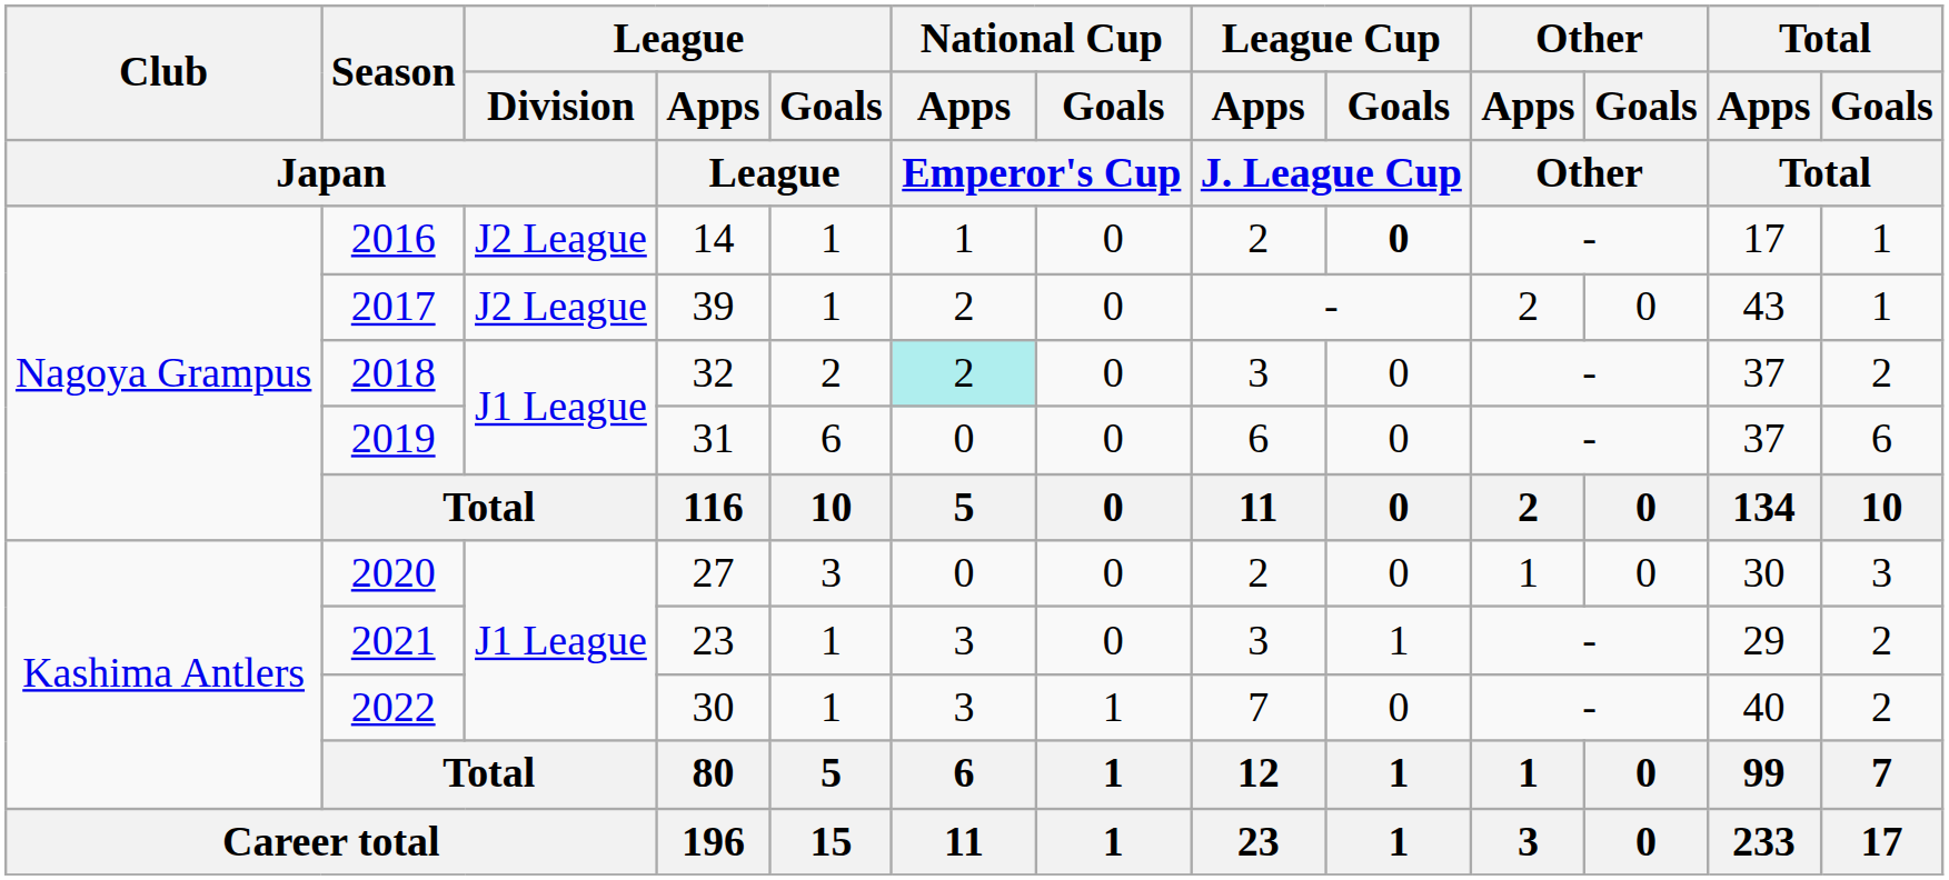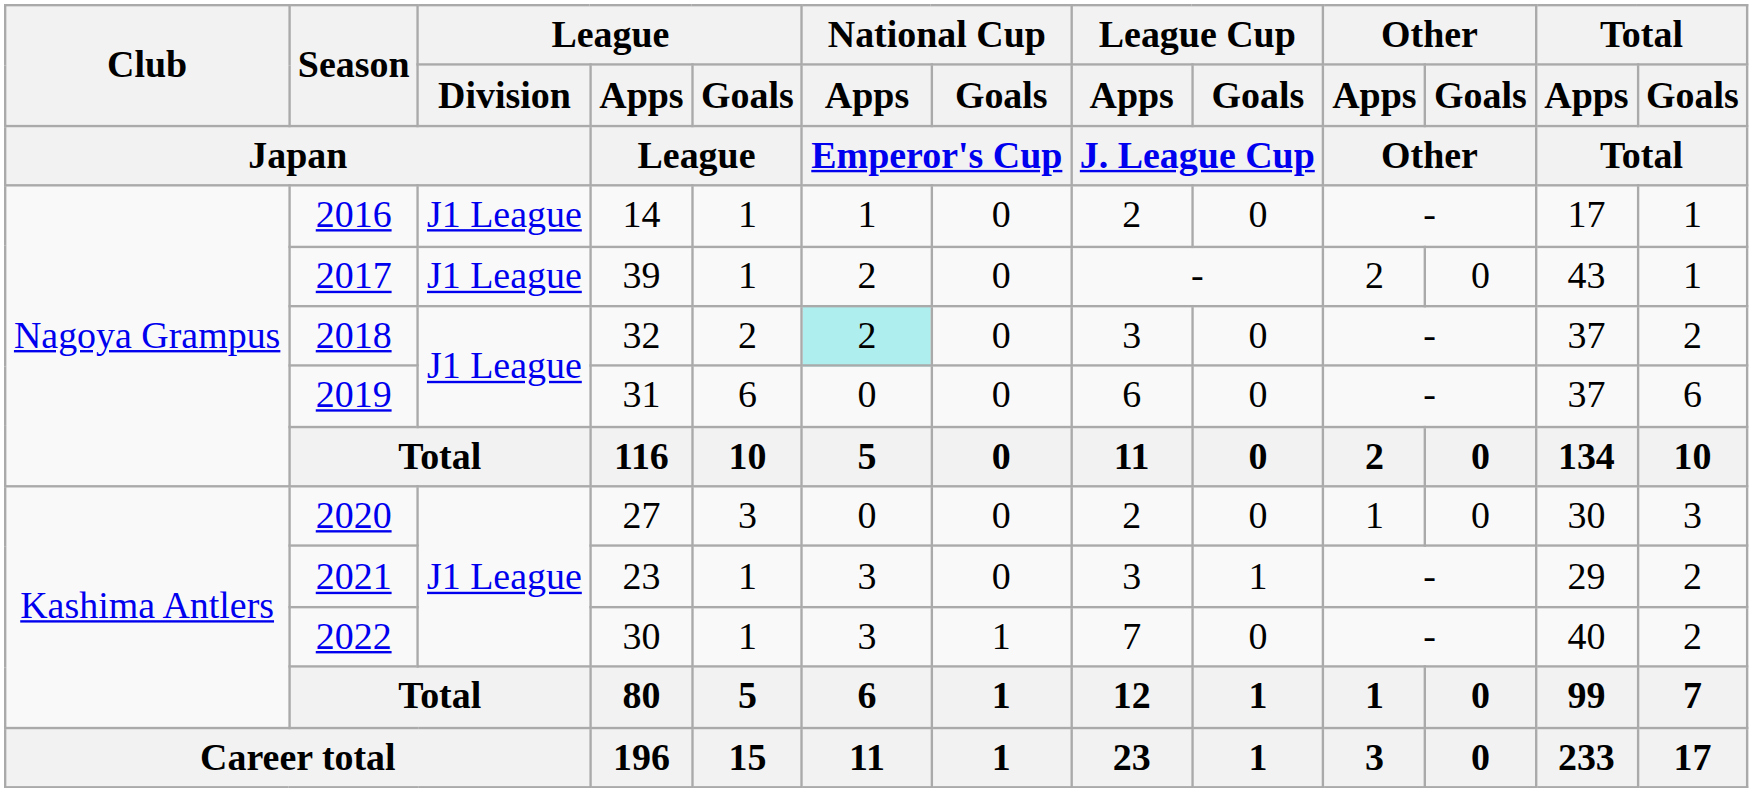 <table class="wikitable" style="text-align: center;">
 <tr>
 <th rowspan="2">Club</th>
 <th rowspan="2">Season</th>
 <th colspan="3">League</th>
 <th colspan="2">National Cup</th>
 <th colspan="2">League Cup</th>
 <th colspan="2">Other</th>
 <th colspan="2">Total</th>
 </tr>
 <tr>
 <th>Division</th>
 <th>Apps</th>
 <th>Goals</th>
 <th>Apps</th>
 <th>Goals</th>
 <th>Apps</th>
 <th>Goals</th>
 <th>Apps</th>
 <th>Goals</th>
 <th>Apps</th>
 <th>Goals</th>
 </tr>
 <tr>
 <th colspan=3>Japan</th>
 <th colspan=2>League</th>
 <th colspan=2><a href='#'>Emperor's Cup</a></th>
 <th colspan=2><a href='#'>J. League Cup</a></th>
 <th colspan=2>Other</th>
 <th colspan=2>Total</th>
 </tr>
 <tr>
 <td rowspan="5" valign="center"><a href='#'>Nagoya Grampus</a></td>
 <td><a href='#'>2016</a></td>
-<td><a href='#'>J2 League</a></td>
+<td><a href='#'>J1 League</a></td>
 <td>14</td>
 <td>1</td>
 <td>1</td>
 <td>0</td>
 <td>2</td>
-<td><strong>0</strong></td>
+<td>0</td>
 <td colspan="2">-</td>
 <td>17</td>
 <td>1</td>
 </tr>
 <tr>
 <td><a href='#'>2017</a></td>
-<td><a href='#'>J2 League</a></td>
+<td><a href='#'>J1 League</a></td>
 <td>39</td>
 <td>1</td>
 <td>2</td>
 <td>0</td>
 <td colspan="2">-</td>
 <td>2</td>
 <td>0</td>
 <td>43</td>
 <td>1</td>
 </tr>
 <tr>
 <td><a href='#'>2018</a></td>
 <td rowspan=2><a href='#'>J1 League</a></td>
 <td>32</td>
 <td>2</td>
 <td style="background: paleturquoise;">2</td>
 <td>0</td>
 <td>3</td>
 <td>0</td>
 <td colspan="2">-</td>
 <td>37</td>
 <td>2</td>
 </tr>
 <tr>
 <td><a href='#'>2019</a></td>
 <td>31</td>
 <td>6</td>
 <td>0</td>
 <td>0</td>
 <td>6</td>
 <td>0</td>
 <td colspan="2">-</td>
 <td>37</td>
 <td>6</td>
 </tr>
 <tr>
 <th colspan="2">Total</th>
 <th>116</th>
 <th>10</th>
 <th>5</th>
 <th>0</th>
 <th>11</th>
 <th>0</th>
 <th>2</th>
 <th>0</th>
 <th>134</th>
 <th>10</th>
 </tr>
 <tr>
 <td rowspan="4"><a href='#'>Kashima Antlers</a></td>
 <td><a href='#'>2020</a></td>
 <td rowspan="3"><a href='#'>J1 League</a></td>
 <td>27</td>
 <td>3</td>
 <td>0</td>
 <td>0</td>
 <td>2</td>
 <td>0</td>
 <td>1</td>
 <td>0</td>
 <td>30</td>
 <td>3</td>
 </tr>
 <tr>
 <td><a href='#'>2021</a></td>
 <td>23</td>
 <td>1</td>
 <td>3</td>
 <td>0</td>
 <td>3</td>
 <td>1</td>
 <td colspan="2">-</td>
 <td>29</td>
 <td>2</td>
 </tr>
 <tr>
 <td><a href='#'>2022</a></td>
 <td>30</td>
 <td>1</td>
 <td>3</td>
 <td>1</td>
 <td>7</td>
 <td>0</td>
 <td colspan="2">-</td>
 <td>40</td>
 <td>2</td>
 </tr>
 <tr>
 <th colspan="2">Total</th>
 <th>80</th>
 <th>5</th>
 <th>6</th>
 <th>1</th>
 <th>12</th>
 <th>1</th>
 <th>1</th>
 <th>0</th>
 <th>99</th>
 <th>7</th>
 </tr>
 <tr>
 <th colspan="3">Career total</th>
 <th>196</th>
 <th>15</th>
 <th>11</th>
 <th>1</th>
 <th>23</th>
 <th>1</th>
 <th>3</th>
 <th>0</th>
 <th>233</th>
 <th>17</th>
 </tr>
 </table>
